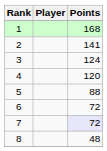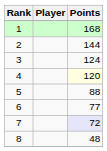 <table class="wikitable" style="float:right; text-align:right; margin-left:1em">
 <tr>
 <th>Rank</th>
 <th>Player</th>
 <th>Points</th>
 </tr>
 <tr>
 </tr>
 <tr style="background-color:#ccffcc">
 <td align=center>1</td>
 <td style="text-align:left"></td>
 <td>168</td>
 </tr>
 <tr>
 <td align=center>2</td>
 <td style="text-align:left"></td>
-<td>141</td>
+<td>144</td>
 </tr>
 <tr>
 <td align=center>3</td>
 <td style="text-align:left"></td>
 <td>124</td>
 </tr>
 <tr>
 <td align=center>4</td>
 <td style="text-align:left"></td>
-<td>120</td>
+<td style="background: lightyellow;">120</td>
 </tr>
 <tr>
 <td align=center>5</td>
 <td style="text-align:left"></td>
 <td>88</td>
 </tr>
 <tr>
 <td align=center>6</td>
 <td style="text-align:left"></td>
-<td>72</td>
+<td>77</td>
 </tr>
 <tr>
 <td align=center>7</td>
 <td style="text-align:left"></td>
 <td style="background: lavender;">72</td>
 </tr>
 <tr>
 <td align=center>8</td>
 <td style="text-align:left"></td>
 <td>48</td>
 </tr>
 <tr>
 </tr>
 </table>
